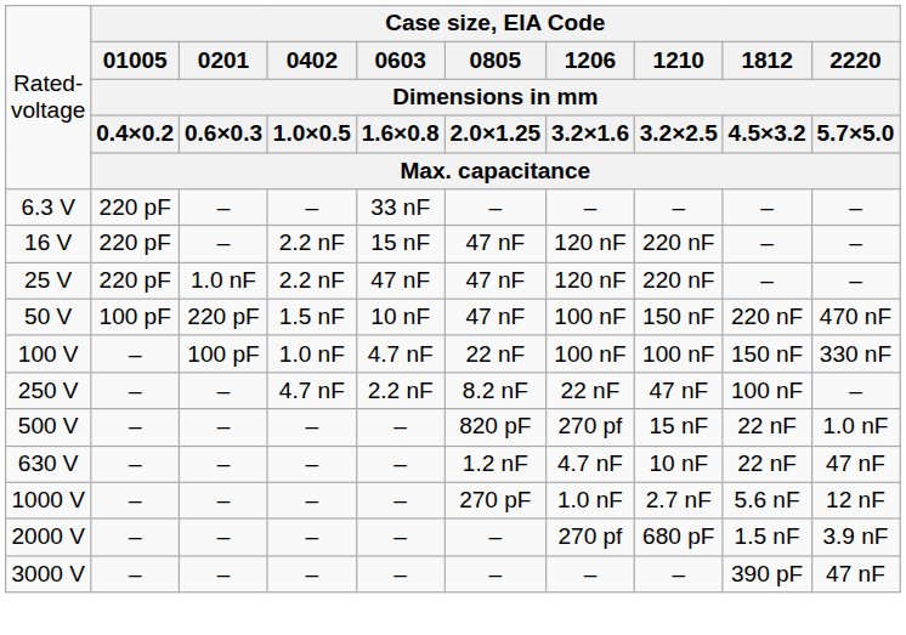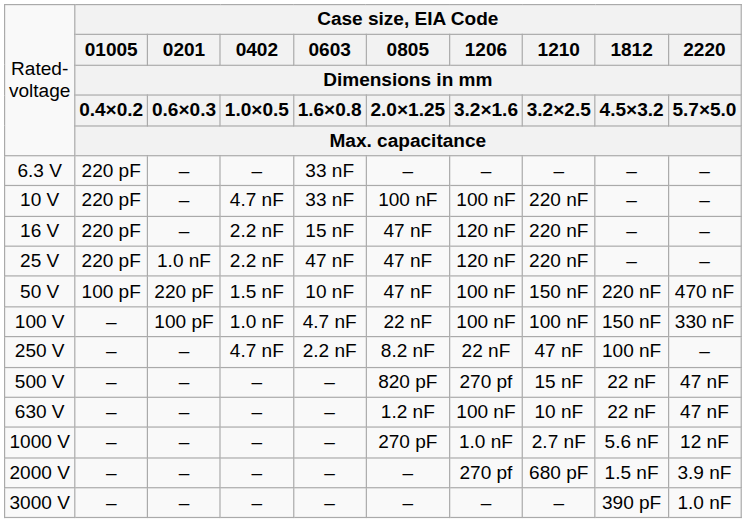 <table class="wikitable" style="text-align:center">
 <tr class="hintergrundfarbe6" style="text-align:center">
 <td rowspan="5">Rated-<br>voltage</td>
 <th colspan="9">Case size, EIA Code</th>
 </tr>
 <tr>
 <th>01005</th>
 <th>0201</th>
 <th>0402</th>
 <th>0603</th>
 <th>0805</th>
 <th>1206</th>
 <th>1210</th>
 <th>1812</th>
 <th>2220</th>
 </tr>
 <tr>
 <th colspan="9">Dimensions in mm</th>
 </tr>
 <tr>
 <th>0.4×0.2</th>
 <th>0.6×0.3</th>
 <th>1.0×0.5</th>
 <th>1.6×0.8</th>
 <th>2.0×1.25</th>
 <th>3.2×1.6</th>
 <th>3.2×2.5</th>
 <th>4.5×3.2</th>
 <th>5.7×5.0</th>
 </tr>
 <tr class="hintergrundfarbe5">
 <th colspan="9">Max. capacitance</th>
 </tr>
 <tr>
 <td>6.3 V</td>
 <td>220 pF</td>
 <td>–</td>
 <td>–</td>
 <td>33 nF</td>
 <td>–</td>
 <td>–</td>
 <td>–</td>
+<td>–</td>
+<td>–</td>
+</tr>
+<tr>
+<td>10 V</td>
+<td>220 pF</td>
+<td>–</td>
+<td>4.7 nF</td>
+<td>33 nF</td>
+<td>100 nF</td>
+<td>100 nF</td>
+<td>220 nF</td>
 <td>–</td>
 <td>–</td>
 </tr>
 <tr>
 <td>16 V</td>
 <td>220 pF</td>
 <td>–</td>
 <td>2.2 nF</td>
 <td>15 nF</td>
 <td>47 nF</td>
 <td>120 nF</td>
 <td>220 nF</td>
 <td>–</td>
 <td>–</td>
 </tr>
 <tr>
 <td>25 V</td>
 <td>220 pF</td>
 <td>1.0 nF</td>
 <td>2.2 nF</td>
 <td>47 nF</td>
 <td>47 nF</td>
 <td>120 nF</td>
 <td>220 nF</td>
 <td>–</td>
 <td>–</td>
 </tr>
 <tr>
 <td>50 V</td>
 <td>100 pF</td>
 <td>220 pF</td>
 <td>1.5 nF</td>
 <td>10 nF</td>
 <td>47 nF</td>
 <td>100 nF</td>
 <td>150 nF</td>
 <td>220 nF</td>
 <td>470 nF</td>
 </tr>
 <tr>
 <td>100 V</td>
 <td>–</td>
 <td>100 pF</td>
 <td>1.0 nF</td>
 <td>4.7 nF</td>
 <td>22 nF</td>
 <td>100 nF</td>
 <td>100 nF</td>
 <td>150 nF</td>
 <td>330 nF</td>
 </tr>
 <tr>
 <td>250 V</td>
 <td>–</td>
 <td>–</td>
 <td>4.7 nF</td>
 <td>2.2 nF</td>
 <td>8.2 nF</td>
 <td>22 nF</td>
 <td>47 nF</td>
 <td>100 nF</td>
 <td>–</td>
 </tr>
 <tr>
 <td>500 V</td>
 <td>–</td>
 <td>–</td>
 <td>–</td>
 <td>–</td>
 <td>820 pF</td>
 <td>270 pf</td>
 <td>15 nF</td>
 <td>22 nF</td>
-<td>1.0 nF</td>
+<td>47 nF</td>
 </tr>
 <tr>
 <td>630 V</td>
 <td>–</td>
 <td>–</td>
 <td>–</td>
 <td>–</td>
 <td>1.2 nF</td>
-<td>4.7 nF</td>
+<td>100 nF</td>
 <td>10 nF</td>
 <td>22 nF</td>
 <td>47 nF</td>
 </tr>
 <tr>
 <td>1000 V</td>
 <td>–</td>
 <td>–</td>
 <td>–</td>
 <td>–</td>
 <td>270 pF</td>
 <td>1.0 nF</td>
 <td>2.7 nF</td>
 <td>5.6 nF</td>
 <td>12 nF</td>
 </tr>
 <tr>
 <td>2000 V</td>
 <td>–</td>
 <td>–</td>
 <td>–</td>
 <td>–</td>
 <td>–</td>
 <td>270 pf</td>
 <td>680 pF</td>
 <td>1.5 nF</td>
 <td>3.9 nF</td>
 </tr>
 <tr>
 <td>3000 V</td>
 <td>–</td>
 <td>–</td>
 <td>–</td>
 <td>–</td>
 <td>–</td>
 <td>–</td>
 <td>–</td>
 <td>390 pF</td>
-<td>47 nF</td>
+<td>1.0 nF</td>
 </tr>
 </table>
